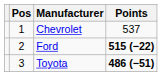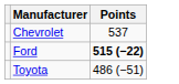 <table class="wikitable" style="font-size: 95%;">
 <tr>
 <th></th>
-<th>Pos</th>
 <th>Manufacturer</th>
 <th>Points</th>
 </tr>
 <tr>
 <td align="left"></td>
-<td style="text-align:center;">1</td>
 <td><a href='#'>Chevrolet</a></td>
 <td style="text-align:center;">537</td>
 </tr>
 <tr>
 <td align="left"></td>
-<td style="text-align:center;">2</td>
 <td><a href='#'>Ford</a></td>
 <td style="text-align:center;"><strong>515 (−22)</strong></td>
 </tr>
 <tr>
 <td align="left"></td>
-<td style="text-align:center;">3</td>
 <td><a href='#'>Toyota</a></td>
-<td style="text-align:center;"><strong>486 (−51)</strong></td>
+<td style="text-align:center;">486 (−51)</td>
 </tr>
 </table>
